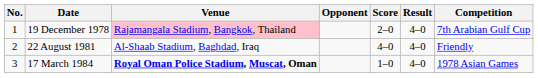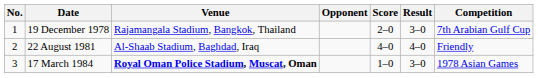 <table class="wikitable sortable">
 <tr>
 <th scope="col">No.</th>
 <th scope="col">Date</th>
 <th scope="col">Venue</th>
 <th scope="col">Opponent</th>
 <th scope="col">Score</th>
 <th scope="col">Result</th>
 <th scope="col">Competition</th>
 </tr>
 <tr>
 <td align="center">1</td>
 <td>19 December 1978</td>
-<td style="background: pink;"><a href='#'>Rajamangala Stadium</a>, <a href='#'>Bangkok</a>, Thailand</td>
+<td><a href='#'>Rajamangala Stadium</a>, <a href='#'>Bangkok</a>, Thailand</td>
 <td></td>
 <td align="center">2–0</td>
-<td align="center">4–0</td>
+<td align="center">3–0</td>
 <td><a href='#'>7th Arabian Gulf Cup</a></td>
 </tr>
 <tr>
 <td align="center">2</td>
 <td>22 August 1981</td>
 <td><a href='#'>Al-Shaab Stadium</a>, <a href='#'>Baghdad</a>, Iraq</td>
 <td></td>
 <td align="center">4–0</td>
 <td align="center">4–0</td>
 <td><a href='#'>Friendly</a></td>
 </tr>
 <tr>
 <td align="center">3</td>
 <td>17 March 1984</td>
 <td><strong><a href='#'>Royal Oman Police Stadium</a>, <a href='#'>Muscat</a>, Oman</strong></td>
 <td></td>
 <td align="center">1–0</td>
-<td align="center">4–0</td>
+<td align="center">3–0</td>
 <td><a href='#'>1978 Asian Games</a></td>
 </tr>
 </table>
